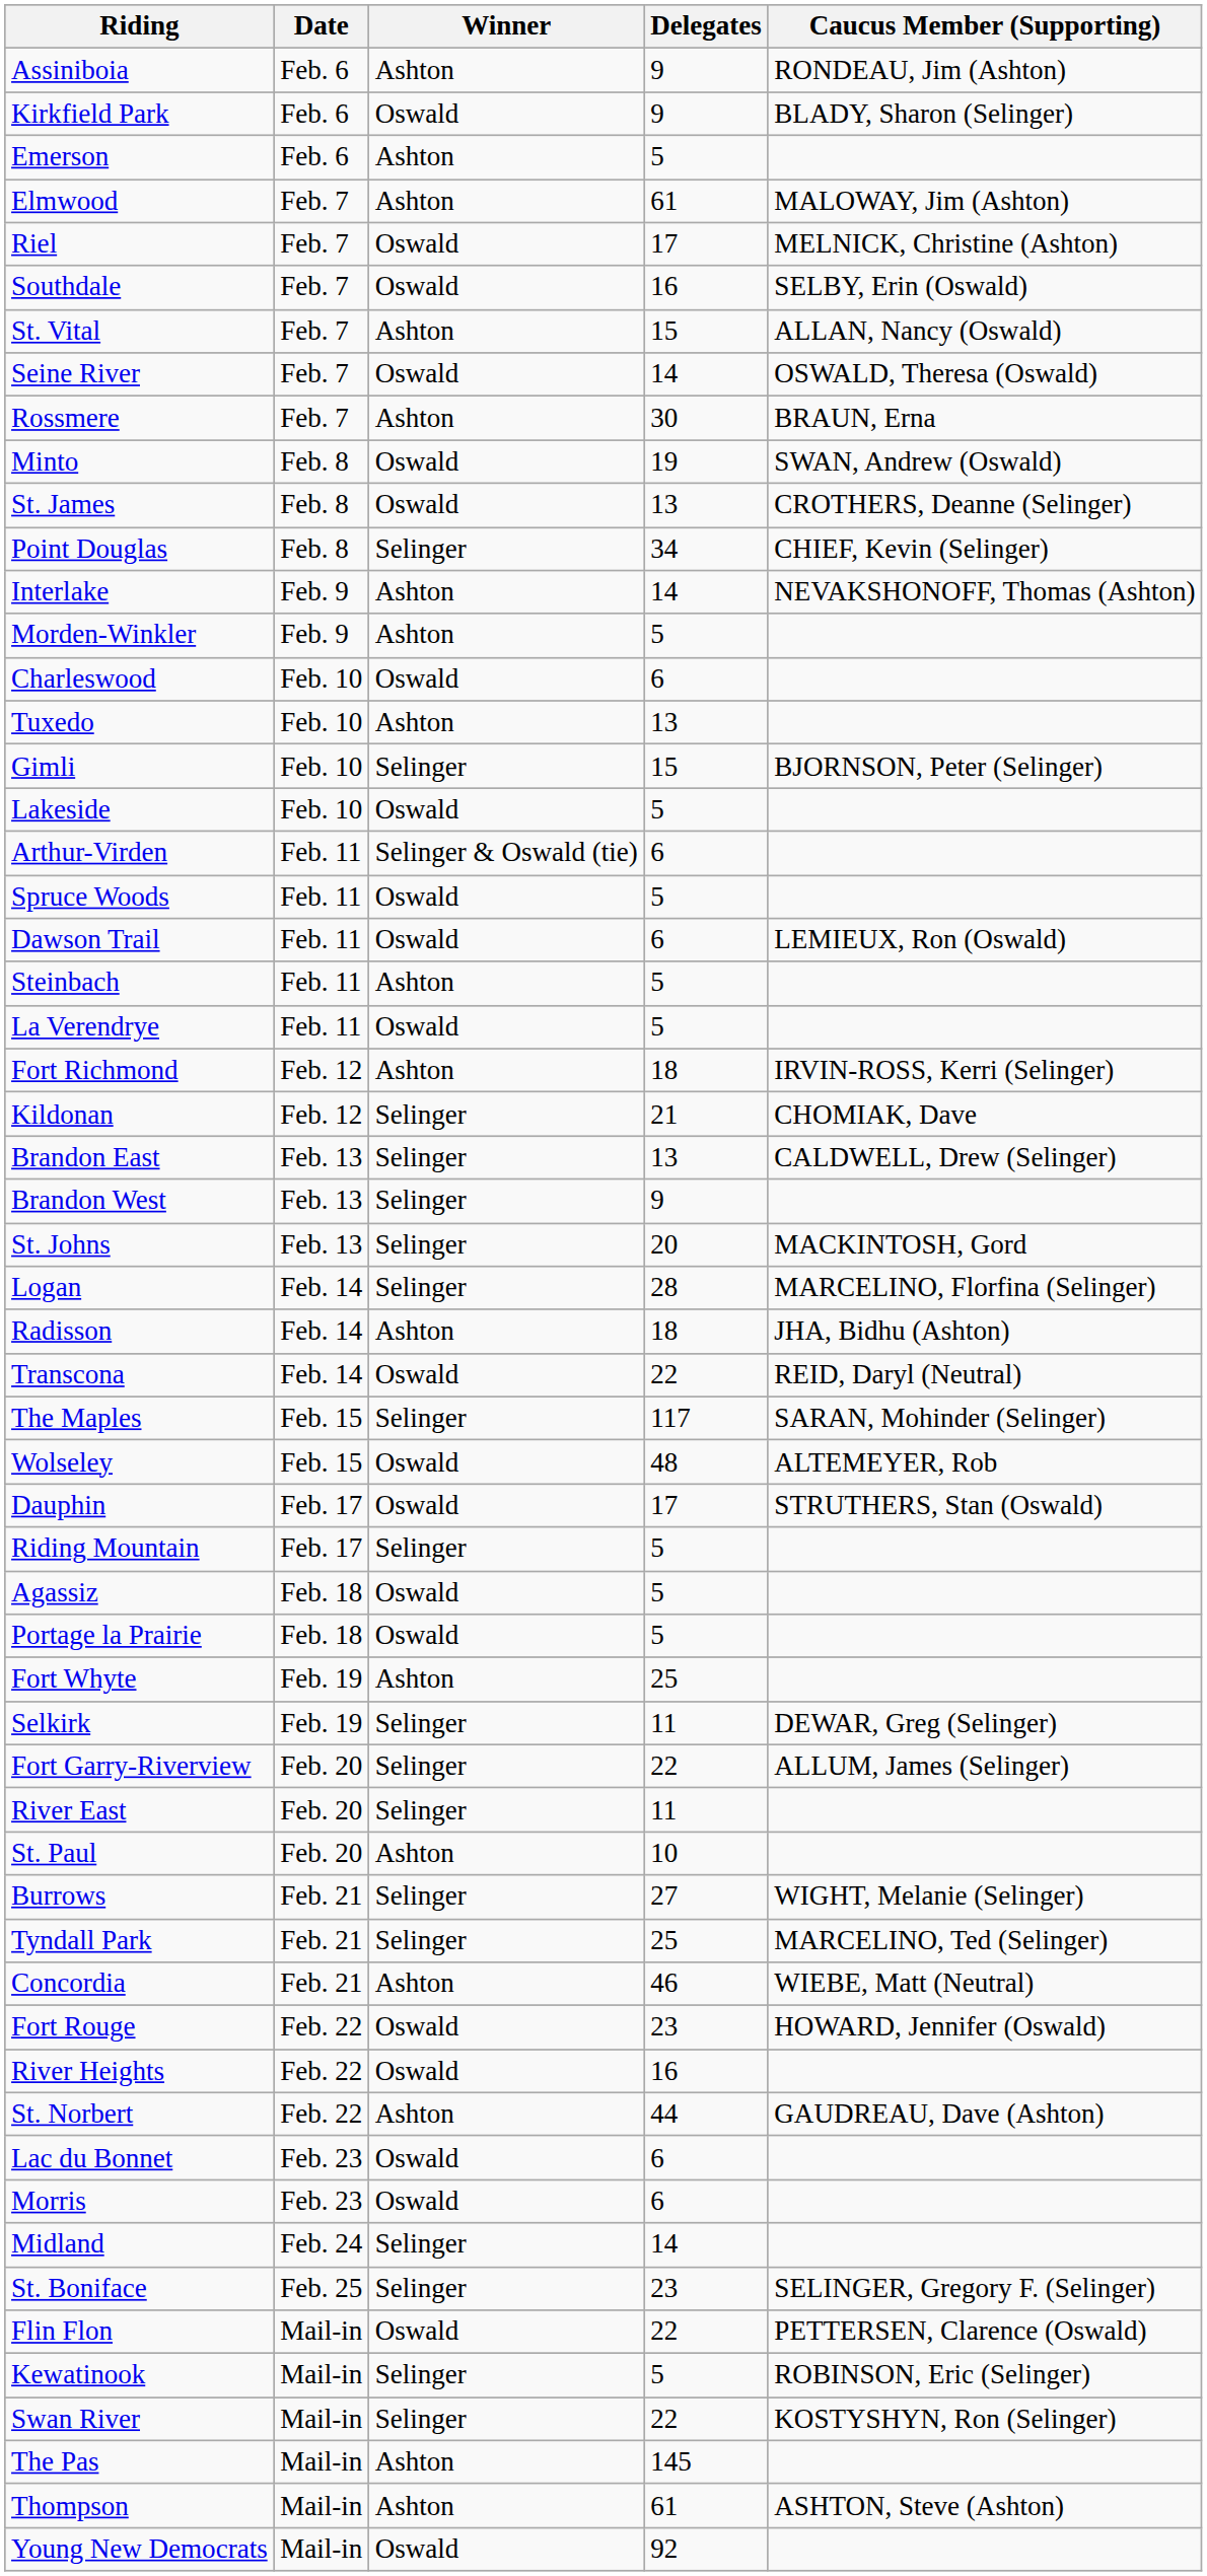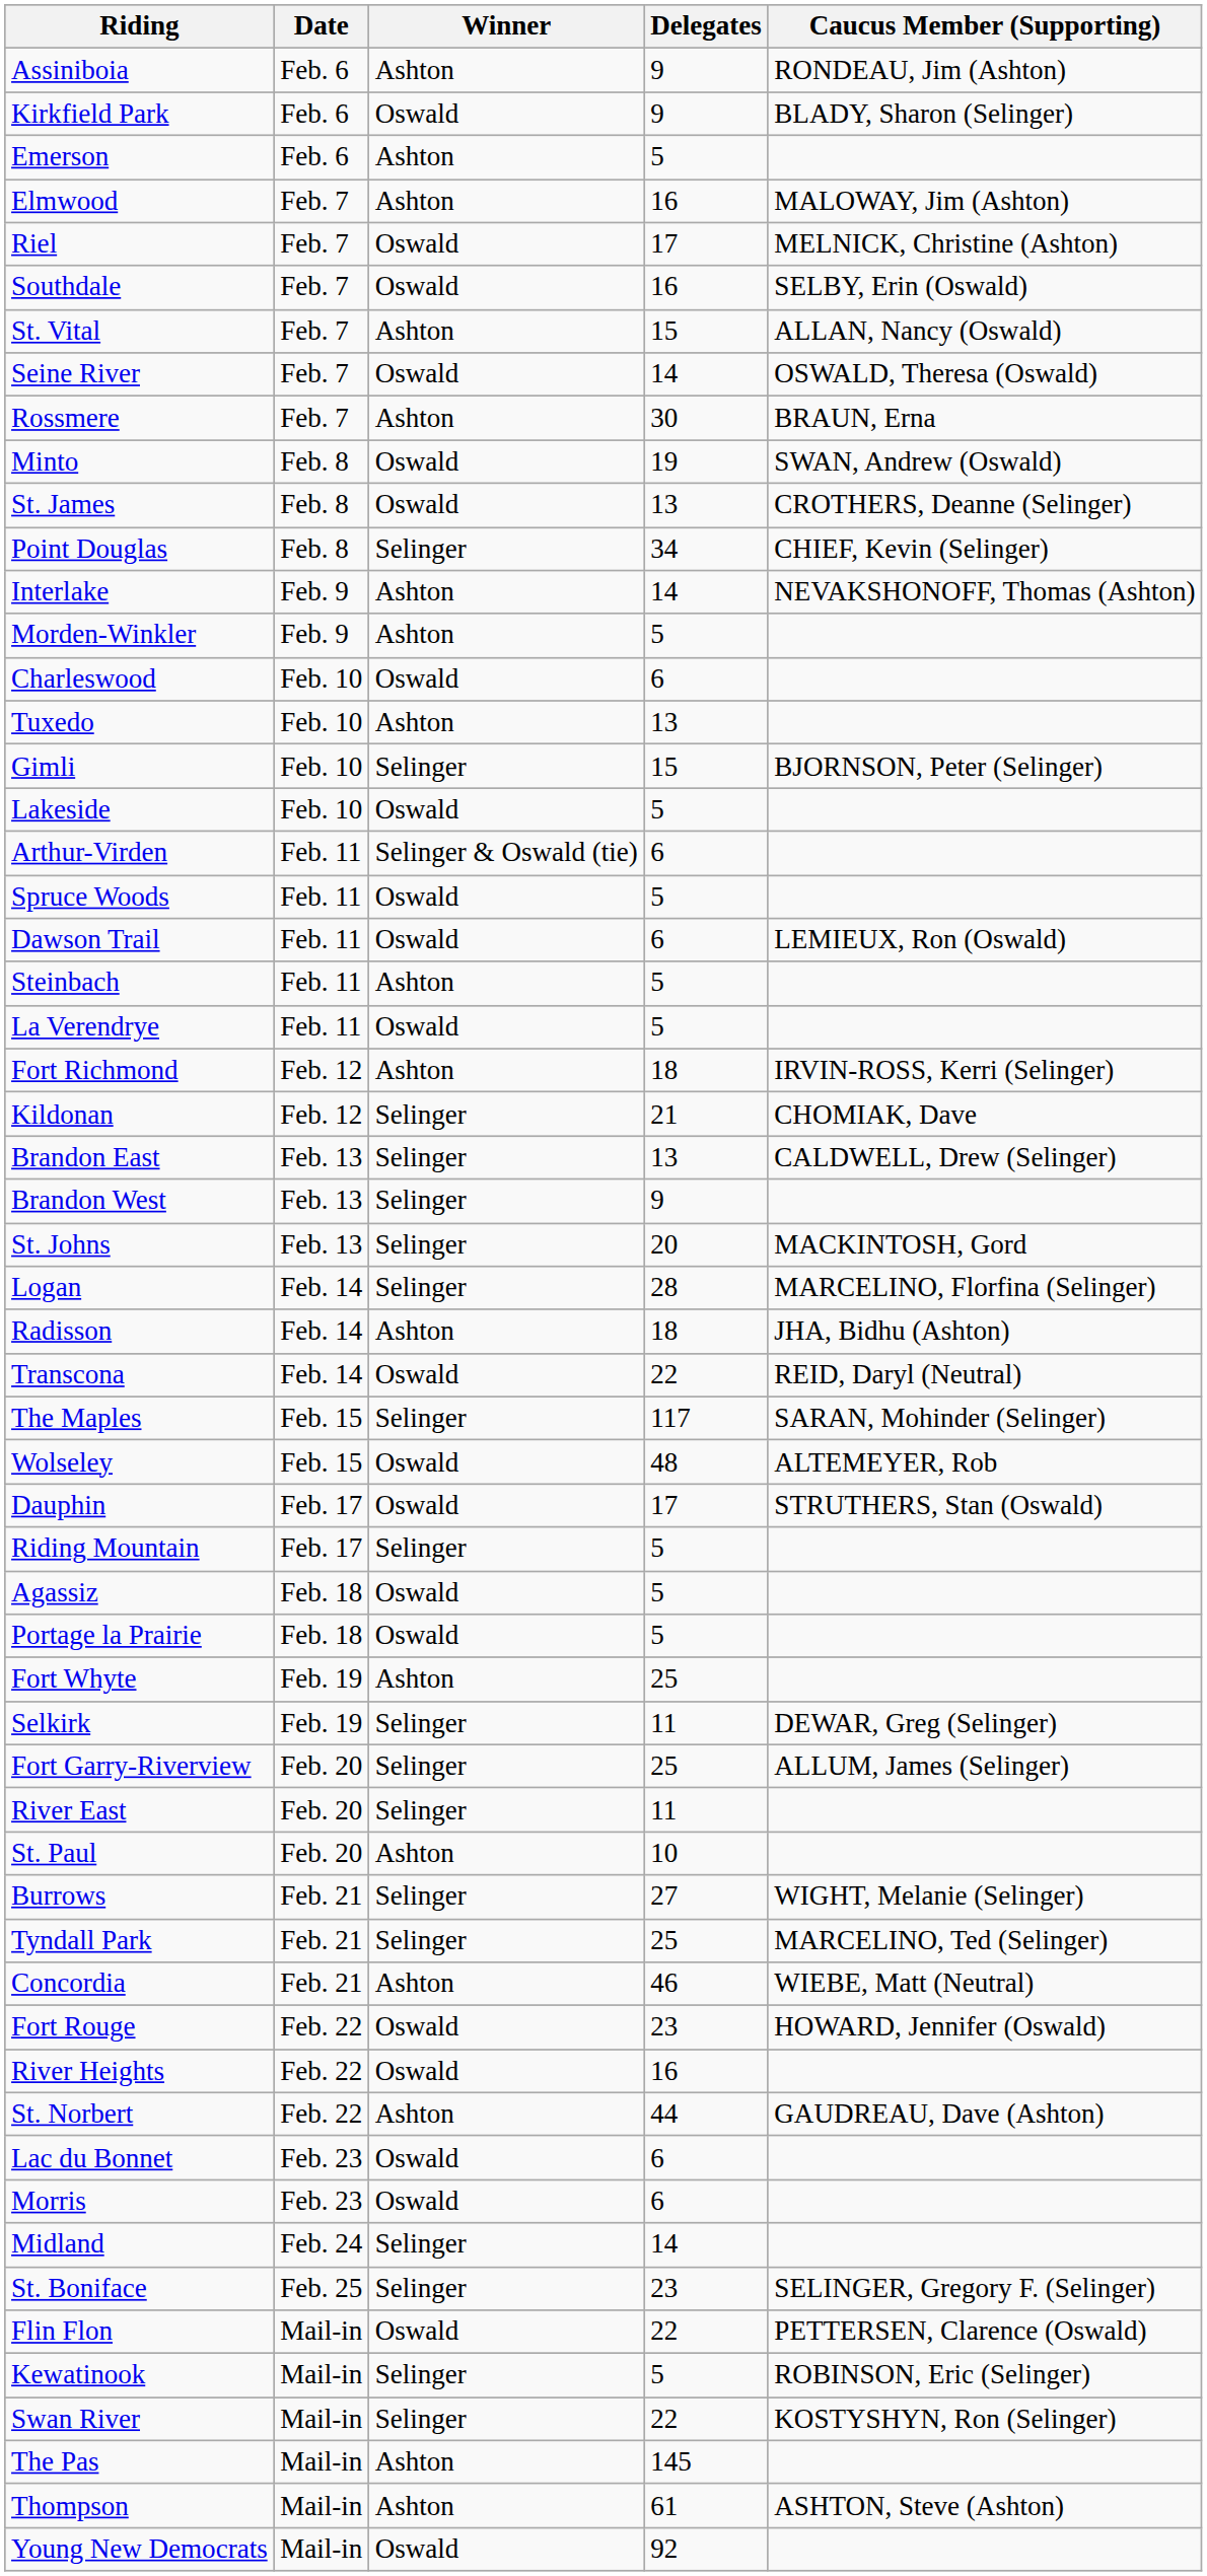 <table class="wikitable sortable">
 <tr>
 <th>Riding</th>
 <th>Date</th>
 <th>Winner</th>
 <th>Delegates</th>
 <th>Caucus Member (Supporting)</th>
 </tr>
 <tr>
 <td><a href='#'>Assiniboia</a></td>
 <td>Feb. 6</td>
 <td>Ashton</td>
 <td>9</td>
 <td>RONDEAU, Jim (Ashton)</td>
 </tr>
 <tr>
 <td><a href='#'>Kirkfield Park</a></td>
 <td>Feb. 6</td>
 <td>Oswald</td>
 <td>9</td>
 <td>BLADY, Sharon (Selinger)</td>
 </tr>
 <tr>
 <td><a href='#'>Emerson</a></td>
 <td>Feb. 6</td>
 <td>Ashton</td>
 <td>5</td>
 <td></td>
 </tr>
 <tr>
 <td><a href='#'>Elmwood</a></td>
 <td>Feb. 7</td>
 <td>Ashton</td>
-<td>61</td>
+<td>16</td>
 <td>MALOWAY, Jim (Ashton)</td>
 </tr>
 <tr>
 <td><a href='#'>Riel</a></td>
 <td>Feb. 7</td>
 <td>Oswald</td>
 <td>17</td>
 <td>MELNICK, Christine (Ashton)</td>
 </tr>
 <tr>
 <td><a href='#'>Southdale</a></td>
 <td>Feb. 7</td>
 <td>Oswald</td>
 <td>16</td>
 <td>SELBY, Erin (Oswald)</td>
 </tr>
 <tr>
 <td><a href='#'>St. Vital</a></td>
 <td>Feb. 7</td>
 <td>Ashton</td>
 <td>15</td>
 <td>ALLAN, Nancy (Oswald)</td>
 </tr>
 <tr>
 <td><a href='#'>Seine River</a></td>
 <td>Feb. 7</td>
 <td>Oswald</td>
 <td>14</td>
 <td>OSWALD, Theresa (Oswald)</td>
 </tr>
 <tr>
 <td><a href='#'>Rossmere</a></td>
 <td>Feb. 7</td>
 <td>Ashton</td>
 <td>30</td>
 <td>BRAUN, Erna</td>
 </tr>
 <tr>
 <td><a href='#'>Minto</a></td>
 <td>Feb. 8</td>
 <td>Oswald</td>
 <td>19</td>
 <td>SWAN, Andrew (Oswald)</td>
 </tr>
 <tr>
 <td><a href='#'>St. James</a></td>
 <td>Feb. 8</td>
 <td>Oswald</td>
 <td>13</td>
 <td>CROTHERS, Deanne (Selinger)</td>
 </tr>
 <tr>
 <td><a href='#'>Point Douglas</a></td>
 <td>Feb. 8</td>
 <td>Selinger</td>
 <td>34</td>
 <td>CHIEF, Kevin (Selinger)</td>
 </tr>
 <tr>
 <td><a href='#'>Interlake</a></td>
 <td>Feb. 9</td>
 <td>Ashton</td>
 <td>14</td>
 <td>NEVAKSHONOFF, Thomas (Ashton)</td>
 </tr>
 <tr>
 <td><a href='#'>Morden-Winkler</a></td>
 <td>Feb. 9</td>
 <td>Ashton</td>
 <td>5</td>
 <td></td>
 </tr>
 <tr>
 <td><a href='#'>Charleswood</a></td>
 <td>Feb. 10</td>
 <td>Oswald</td>
 <td>6</td>
 <td></td>
 </tr>
 <tr>
 <td><a href='#'>Tuxedo</a></td>
 <td>Feb. 10</td>
 <td>Ashton</td>
 <td>13</td>
 <td></td>
 </tr>
 <tr>
 <td><a href='#'>Gimli</a></td>
 <td>Feb. 10</td>
 <td>Selinger</td>
 <td>15</td>
 <td>BJORNSON, Peter (Selinger)</td>
 </tr>
 <tr>
 <td><a href='#'>Lakeside</a></td>
 <td>Feb. 10</td>
 <td>Oswald</td>
 <td>5</td>
 <td></td>
 </tr>
 <tr>
 <td><a href='#'>Arthur-Virden</a></td>
 <td>Feb. 11</td>
 <td>Selinger & Oswald (tie)</td>
 <td>6</td>
 <td></td>
 </tr>
 <tr>
 <td><a href='#'>Spruce Woods</a></td>
 <td>Feb. 11</td>
 <td>Oswald</td>
 <td>5</td>
 <td></td>
 </tr>
 <tr>
 <td><a href='#'>Dawson Trail</a></td>
 <td>Feb. 11</td>
 <td>Oswald</td>
 <td>6</td>
 <td>LEMIEUX, Ron (Oswald)</td>
 </tr>
 <tr>
 <td><a href='#'>Steinbach</a></td>
 <td>Feb. 11</td>
 <td>Ashton</td>
 <td>5</td>
 <td></td>
 </tr>
 <tr>
 <td><a href='#'>La Verendrye</a></td>
 <td>Feb. 11</td>
 <td>Oswald</td>
 <td>5</td>
 <td></td>
 </tr>
 <tr>
 <td><a href='#'>Fort Richmond</a></td>
 <td>Feb. 12</td>
 <td>Ashton</td>
 <td>18</td>
 <td>IRVIN-ROSS, Kerri (Selinger)</td>
 </tr>
 <tr>
 <td><a href='#'>Kildonan</a></td>
 <td>Feb. 12</td>
 <td>Selinger</td>
 <td>21</td>
 <td>CHOMIAK, Dave</td>
 </tr>
 <tr>
 <td><a href='#'>Brandon East</a></td>
 <td>Feb. 13</td>
 <td>Selinger</td>
 <td>13</td>
 <td>CALDWELL, Drew (Selinger)</td>
 </tr>
 <tr>
 <td><a href='#'>Brandon West</a></td>
 <td>Feb. 13</td>
 <td>Selinger</td>
 <td>9</td>
 <td></td>
 </tr>
 <tr>
 <td><a href='#'>St. Johns</a></td>
 <td>Feb. 13</td>
 <td>Selinger</td>
 <td>20</td>
 <td>MACKINTOSH, Gord</td>
 </tr>
 <tr>
 <td><a href='#'>Logan</a></td>
 <td>Feb. 14</td>
 <td>Selinger</td>
 <td>28</td>
 <td>MARCELINO, Florfina (Selinger)</td>
 </tr>
 <tr>
 <td><a href='#'>Radisson</a></td>
 <td>Feb. 14</td>
 <td>Ashton</td>
 <td>18</td>
 <td>JHA, Bidhu (Ashton)</td>
 </tr>
 <tr>
 <td><a href='#'>Transcona</a></td>
 <td>Feb. 14</td>
 <td>Oswald</td>
 <td>22</td>
 <td>REID, Daryl (Neutral)</td>
 </tr>
 <tr>
 <td><a href='#'>The Maples</a></td>
 <td>Feb. 15</td>
 <td>Selinger</td>
 <td>117</td>
 <td>SARAN, Mohinder (Selinger)</td>
 </tr>
 <tr>
 <td><a href='#'>Wolseley</a></td>
 <td>Feb. 15</td>
 <td>Oswald</td>
 <td>48</td>
 <td>ALTEMEYER, Rob</td>
 </tr>
 <tr>
 <td><a href='#'>Dauphin</a></td>
 <td>Feb. 17</td>
 <td>Oswald</td>
 <td>17</td>
 <td>STRUTHERS, Stan (Oswald)</td>
 </tr>
 <tr>
 <td><a href='#'>Riding Mountain</a></td>
 <td>Feb. 17</td>
 <td>Selinger</td>
 <td>5</td>
 <td></td>
 </tr>
 <tr>
 <td><a href='#'>Agassiz</a></td>
 <td>Feb. 18</td>
 <td>Oswald</td>
 <td>5</td>
 <td></td>
 </tr>
 <tr>
 <td><a href='#'>Portage la Prairie</a></td>
 <td>Feb. 18</td>
 <td>Oswald</td>
 <td>5</td>
 <td></td>
 </tr>
 <tr>
 <td><a href='#'>Fort Whyte</a></td>
 <td>Feb. 19</td>
 <td>Ashton</td>
 <td>25</td>
 <td></td>
 </tr>
 <tr>
 <td><a href='#'>Selkirk</a></td>
 <td>Feb. 19</td>
 <td>Selinger</td>
 <td>11</td>
 <td>DEWAR, Greg (Selinger)</td>
 </tr>
 <tr>
 <td><a href='#'>Fort Garry-Riverview</a></td>
 <td>Feb. 20</td>
 <td>Selinger</td>
-<td>22</td>
+<td>25</td>
 <td>ALLUM, James (Selinger)</td>
 </tr>
 <tr>
 <td><a href='#'>River East</a></td>
 <td>Feb. 20</td>
 <td>Selinger</td>
 <td>11</td>
 <td></td>
 </tr>
 <tr>
 <td><a href='#'>St. Paul</a></td>
 <td>Feb. 20</td>
 <td>Ashton</td>
 <td>10</td>
 <td></td>
 </tr>
 <tr>
 <td><a href='#'>Burrows</a></td>
 <td>Feb. 21</td>
 <td>Selinger</td>
 <td>27</td>
 <td>WIGHT, Melanie (Selinger)</td>
 </tr>
 <tr>
 <td><a href='#'>Tyndall Park</a></td>
 <td>Feb. 21</td>
 <td>Selinger</td>
 <td>25</td>
 <td>MARCELINO, Ted (Selinger)</td>
 </tr>
 <tr>
 <td><a href='#'>Concordia</a></td>
 <td>Feb. 21</td>
 <td>Ashton</td>
 <td>46</td>
 <td>WIEBE, Matt (Neutral)</td>
 </tr>
 <tr>
 <td><a href='#'>Fort Rouge</a></td>
 <td>Feb. 22</td>
 <td>Oswald</td>
 <td>23</td>
 <td>HOWARD, Jennifer (Oswald)</td>
 </tr>
 <tr>
 <td><a href='#'>River Heights</a></td>
 <td>Feb. 22</td>
 <td>Oswald</td>
 <td>16</td>
 <td></td>
 </tr>
 <tr>
 <td><a href='#'>St. Norbert</a></td>
 <td>Feb. 22</td>
 <td>Ashton</td>
 <td>44</td>
 <td>GAUDREAU, Dave (Ashton)</td>
 </tr>
 <tr>
 <td><a href='#'>Lac du Bonnet</a></td>
 <td>Feb. 23</td>
 <td>Oswald</td>
 <td>6</td>
 <td></td>
 </tr>
 <tr>
 <td><a href='#'>Morris</a></td>
 <td>Feb. 23</td>
 <td>Oswald</td>
 <td>6</td>
 <td></td>
 </tr>
 <tr>
 <td><a href='#'>Midland</a></td>
 <td>Feb. 24</td>
 <td>Selinger</td>
 <td>14</td>
 <td></td>
 </tr>
 <tr>
 <td><a href='#'>St. Boniface</a></td>
 <td>Feb. 25</td>
 <td>Selinger</td>
 <td>23</td>
 <td>SELINGER, Gregory F. (Selinger)</td>
 </tr>
 <tr>
 <td><a href='#'>Flin Flon</a></td>
 <td>Mail-in</td>
 <td>Oswald</td>
 <td>22</td>
 <td>PETTERSEN, Clarence (Oswald)</td>
 </tr>
 <tr>
 <td><a href='#'>Kewatinook</a></td>
 <td>Mail-in</td>
 <td>Selinger</td>
 <td>5</td>
 <td>ROBINSON, Eric (Selinger)</td>
 </tr>
 <tr>
 <td><a href='#'>Swan River</a></td>
 <td>Mail-in</td>
 <td>Selinger</td>
 <td>22</td>
 <td>KOSTYSHYN, Ron (Selinger)</td>
 </tr>
 <tr>
 <td><a href='#'>The Pas</a></td>
 <td>Mail-in</td>
 <td>Ashton</td>
 <td>145</td>
 <td></td>
 </tr>
 <tr>
 <td><a href='#'>Thompson</a></td>
 <td>Mail-in</td>
 <td>Ashton</td>
 <td>61</td>
 <td>ASHTON, Steve (Ashton)</td>
 </tr>
 <tr>
 <td><a href='#'>Young New Democrats</a></td>
 <td>Mail-in</td>
 <td>Oswald</td>
 <td>92</td>
 <td></td>
 </tr>
 </table>
